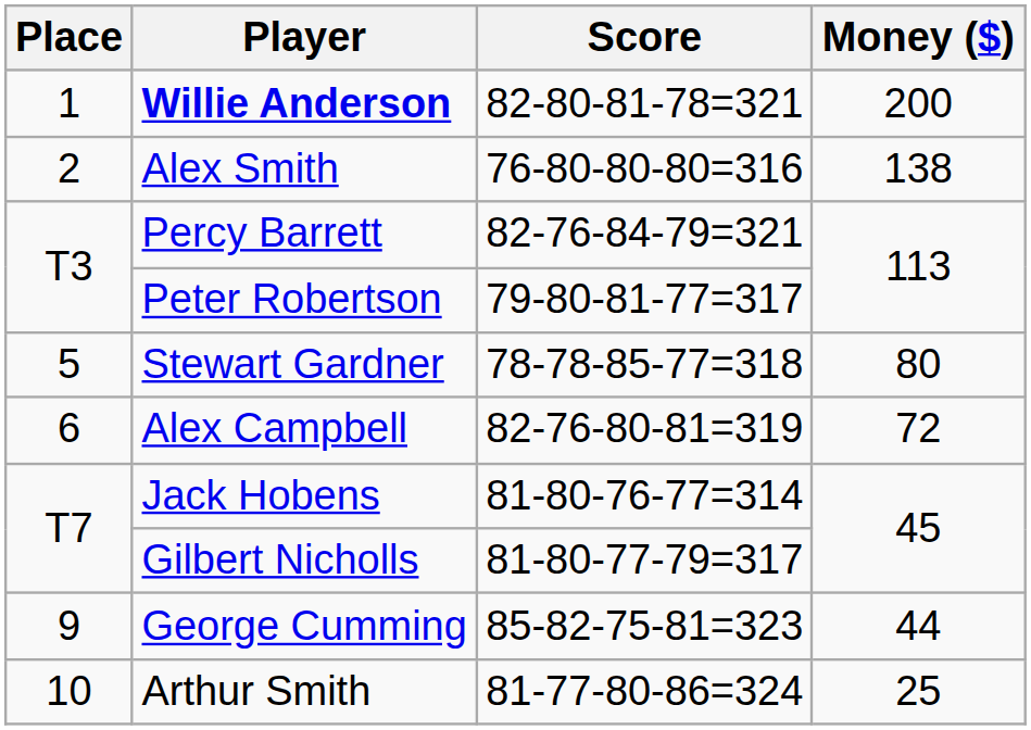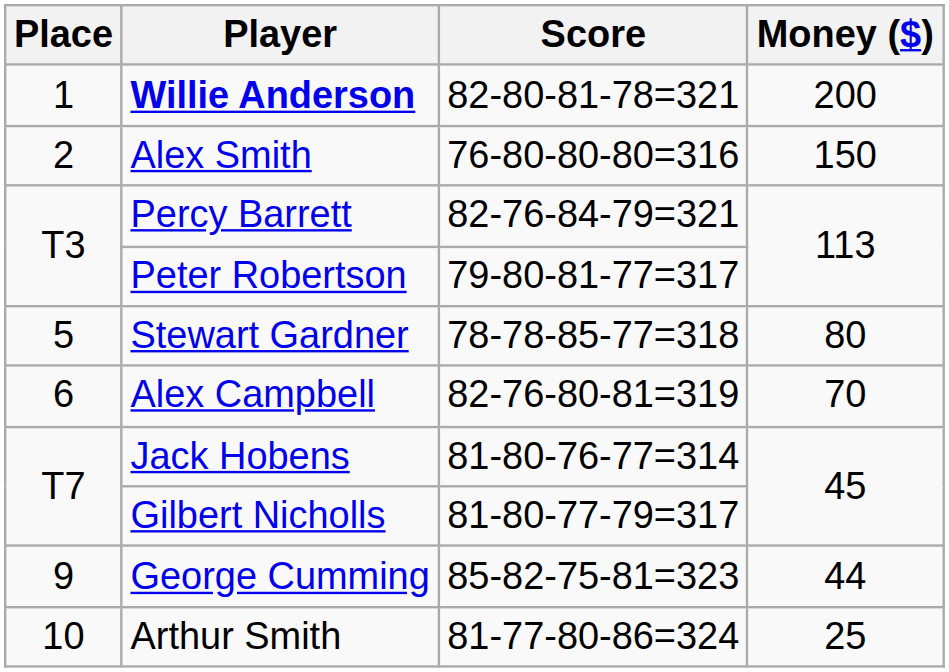 <table class=wikitable>
 <tr>
 <th>Place</th>
 <th>Player</th>
 <th>Score</th>
 <th>Money (<a href='#'>$</a>)</th>
 </tr>
 <tr>
 <td align=center>1</td>
 <td> <strong><a href='#'>Willie Anderson</a></strong></td>
 <td>82-80-81-78=321</td>
 <td align=center>200</td>
 </tr>
 <tr>
 <td align=center>2</td>
 <td> <a href='#'>Alex Smith</a></td>
 <td>76-80-80-80=316</td>
-<td align=center>138</td>
+<td align=center>150</td>
 </tr>
 <tr>
 <td rowspan=2 align=center>T3</td>
 <td> <a href='#'>Percy Barrett</a></td>
 <td>82-76-84-79=321</td>
 <td rowspan=2 align=center>113</td>
 </tr>
 <tr>
 <td> <a href='#'>Peter Robertson</a></td>
 <td>79-80-81-77=317</td>
 </tr>
 <tr>
 <td align=center>5</td>
 <td> <a href='#'>Stewart Gardner</a></td>
 <td>78-78-85-77=318</td>
 <td align=center>80</td>
 </tr>
 <tr>
 <td align=center>6</td>
 <td> <a href='#'>Alex Campbell</a></td>
 <td>82-76-80-81=319</td>
-<td align=center>72</td>
+<td align=center>70</td>
 </tr>
 <tr>
 <td rowspan=2 align=center>T7</td>
 <td> <a href='#'>Jack Hobens</a></td>
 <td>81-80-76-77=314</td>
 <td rowspan=2 align=center>45</td>
 </tr>
 <tr>
 <td> <a href='#'>Gilbert Nicholls</a></td>
 <td>81-80-77-79=317</td>
 </tr>
 <tr>
 <td align=center>9</td>
 <td> <a href='#'>George Cumming</a></td>
 <td>85-82-75-81=323</td>
 <td align=center>44</td>
 </tr>
 <tr>
 <td align=center>10</td>
 <td> Arthur Smith</td>
 <td>81-77-80-86=324</td>
 <td align=center>25</td>
 </tr>
 </table>
